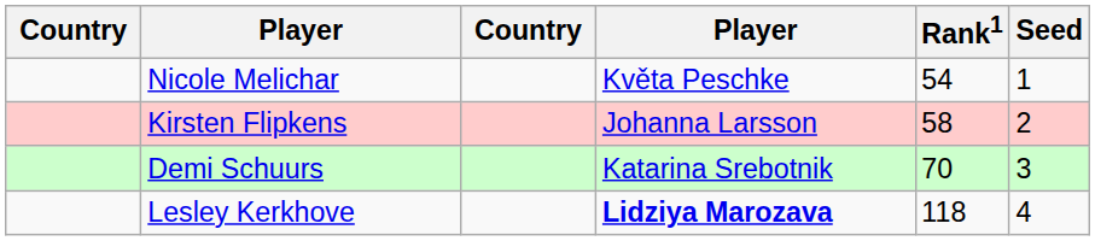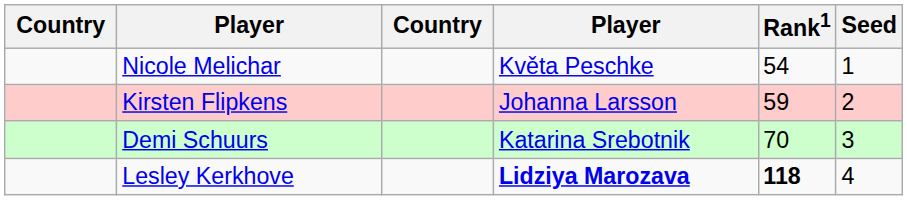 <table class="sortable wikitable">
 <tr>
 <th width="70">Country</th>
 <th width="175">Player</th>
 <th width="70">Country</th>
 <th width="175">Player</th>
 <th>Rank<sup>1</sup></th>
 <th>Seed</th>
 </tr>
 <tr>
 <td></td>
 <td><a href='#'>Nicole Melichar</a></td>
 <td></td>
 <td><a href='#'>Květa Peschke</a></td>
 <td>54</td>
 <td>1</td>
 </tr>
 <tr bgcolor=#fcc>
 <td></td>
 <td><a href='#'>Kirsten Flipkens</a></td>
 <td></td>
 <td><a href='#'>Johanna Larsson</a></td>
-<td>58</td>
+<td>59</td>
 <td>2</td>
 </tr>
 <tr bgcolor=#cfc>
 <td></td>
 <td><a href='#'>Demi Schuurs</a></td>
 <td></td>
 <td><a href='#'>Katarina Srebotnik</a></td>
 <td>70</td>
 <td>3</td>
 </tr>
 <tr>
 <td></td>
 <td><a href='#'>Lesley Kerkhove</a></td>
 <td></td>
 <td><strong><a href='#'>Lidziya Marozava</a></strong></td>
-<td>118</td>
+<td><strong>118</strong></td>
 <td>4</td>
 </tr>
 </table>
